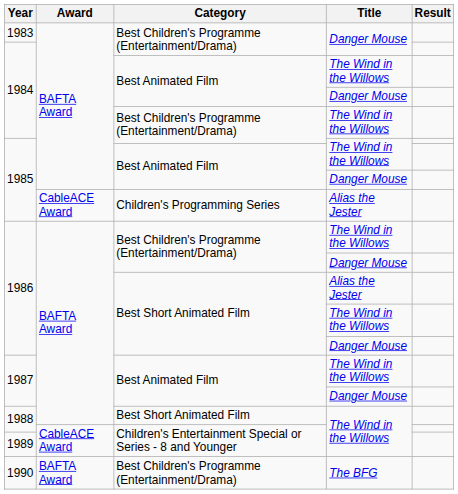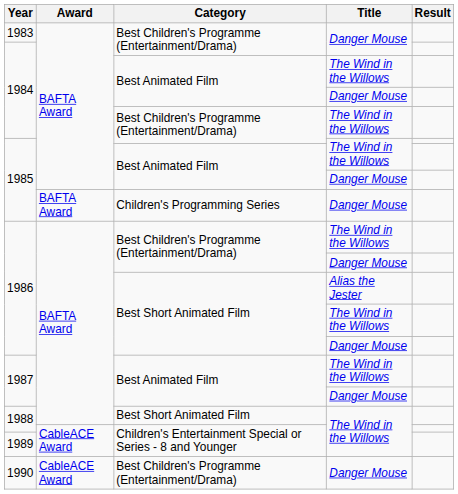 <table class="wikitable">
 <tr>
 <th>Year</th>
 <th>Award</th>
 <th>Category</th>
 <th>Title</th>
 <th>Result</th>
 </tr>
 <tr>
 <td>1983</td>
 <td rowspan="8"><a href='#'>BAFTA Award</a></td>
 <td rowspan="2">Best Children's Programme (Entertainment/Drama)</td>
 <td rowspan="2"><em><a href='#'>Danger Mouse</a></em></td>
 <td></td>
 </tr>
 <tr>
 <td rowspan="4">1984</td>
 <td></td>
 </tr>
 <tr>
 <td rowspan="2">Best Animated Film</td>
 <td><em><a href='#'>The Wind in the Willows</a></em></td>
 <td></td>
 </tr>
 <tr>
 <td><em><a href='#'>Danger Mouse</a></em></td>
 <td></td>
 </tr>
 <tr>
 <td rowspan="2">Best Children's Programme (Entertainment/Drama)</td>
 <td><em><a href='#'>The Wind in the Willows</a></em></td>
 <td></td>
 </tr>
 <tr>
 <td rowspan="4">1985</td>
 <td rowspan="2"><em><a href='#'>The Wind in the Willows</a></em></td>
 <td></td>
 </tr>
 <tr>
 <td rowspan="2">Best Animated Film</td>
 <td></td>
 </tr>
 <tr>
 <td><em><a href='#'>Danger Mouse</a></em></td>
 <td></td>
 </tr>
 <tr>
-<td><a href='#'>CableACE Award</a></td>
+<td><a href='#'>BAFTA Award</a></td>
 <td>Children's Programming Series</td>
-<td><em><a href='#'>Alias the Jester</a></em></td>
+<td><em><a href='#'>Danger Mouse</a></em></td>
 <td></td>
 </tr>
 <tr>
 <td rowspan="5">1986</td>
 <td rowspan="8"><a href='#'>BAFTA Award</a></td>
 <td rowspan="2">Best Children's Programme (Entertainment/Drama)</td>
 <td><em><a href='#'>The Wind in the Willows</a></em></td>
 <td></td>
 </tr>
 <tr>
 <td><em><a href='#'>Danger Mouse</a></em></td>
 <td></td>
 </tr>
 <tr>
 <td rowspan="3">Best Short Animated Film</td>
 <td><em><a href='#'>Alias the Jester</a></em></td>
 <td></td>
 </tr>
 <tr>
 <td><em><a href='#'>The Wind in the Willows</a></em></td>
 <td></td>
 </tr>
 <tr>
 <td><em><a href='#'>Danger Mouse</a></em></td>
 <td></td>
 </tr>
 <tr>
 <td rowspan="2">1987</td>
 <td rowspan="2">Best Animated Film</td>
 <td><em><a href='#'>The Wind in the Willows</a></em></td>
 <td></td>
 </tr>
 <tr>
 <td><em><a href='#'>Danger Mouse</a></em></td>
 <td></td>
 </tr>
 <tr>
 <td rowspan="2">1988</td>
 <td>Best Short Animated Film</td>
 <td rowspan="3"><em><a href='#'>The Wind in the Willows</a></em></td>
 <td></td>
 </tr>
 <tr>
 <td rowspan="2"><a href='#'>CableACE Award</a></td>
 <td rowspan="2">Children's Entertainment Special or Series - 8 and Younger</td>
 <td></td>
 </tr>
 <tr>
 <td>1989</td>
 <td></td>
 </tr>
 <tr>
 <td>1990</td>
-<td><a href='#'>BAFTA Award</a></td>
+<td><a href='#'>CableACE Award</a></td>
 <td>Best Children's Programme (Entertainment/Drama)</td>
-<td><em><a href='#'>The BFG</a></em></td>
+<td><em><a href='#'>Danger Mouse</a></em></td>
 <td></td>
 </tr>
 </table>
